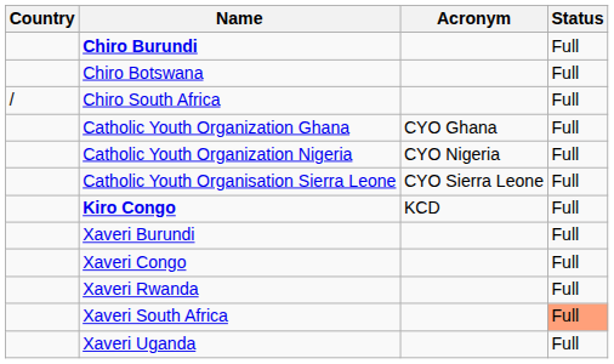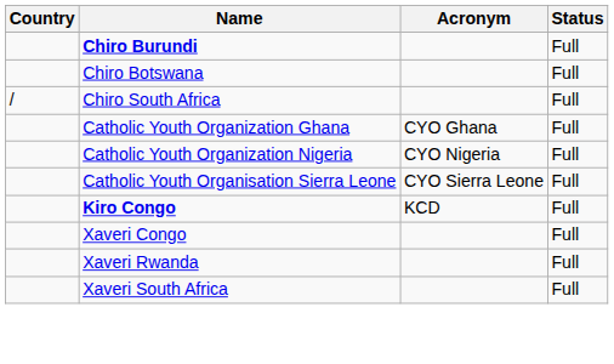 <table class="wikitable sortable">
 <tr>
 <th>Country</th>
 <th>Name</th>
 <th>Acronym</th>
 <th>Status</th>
 </tr>
 <tr>
 <td></td>
 <td><strong><a href='#'>Chiro Burundi</a></strong></td>
 <td></td>
 <td>Full</td>
 </tr>
 <tr>
 <td></td>
 <td><a href='#'>Chiro Botswana</a></td>
 <td></td>
 <td>Full</td>
 </tr>
 <tr>
 <td> / <br></td>
 <td><a href='#'>Chiro South Africa</a></td>
 <td></td>
 <td>Full</td>
 </tr>
 <tr>
 <td></td>
 <td><a href='#'>Catholic Youth Organization Ghana</a></td>
 <td>CYO Ghana</td>
 <td>Full</td>
 </tr>
 <tr>
 <td></td>
 <td><a href='#'>Catholic Youth Organization Nigeria</a></td>
 <td>CYO Nigeria</td>
 <td>Full</td>
 </tr>
 <tr>
 <td></td>
 <td><a href='#'>Catholic Youth Organisation Sierra Leone</a></td>
 <td>CYO Sierra Leone</td>
 <td>Full</td>
 </tr>
 <tr>
 <td></td>
 <td><strong><a href='#'>Kiro Congo</a></strong></td>
 <td>KCD</td>
 <td>Full</td>
 </tr>
 <tr>
 <td></td>
-<td><a href='#'>Xaveri Burundi</a></td>
-<td></td>
-<td>Full</td>
-</tr>
-<tr>
-<td></td>
 <td><a href='#'>Xaveri Congo</a></td>
 <td></td>
 <td>Full</td>
 </tr>
 <tr>
 <td></td>
 <td><a href='#'>Xaveri Rwanda</a></td>
 <td></td>
 <td>Full</td>
 </tr>
 <tr>
 <td></td>
 <td><a href='#'>Xaveri South Africa</a></td>
 <td></td>
-<td style="background: lightsalmon;">Full</td>
-</tr>
-<tr>
-<td></td>
-<td><a href='#'>Xaveri Uganda</a></td>
-<td></td>
 <td>Full</td>
 </tr>
 </table>
